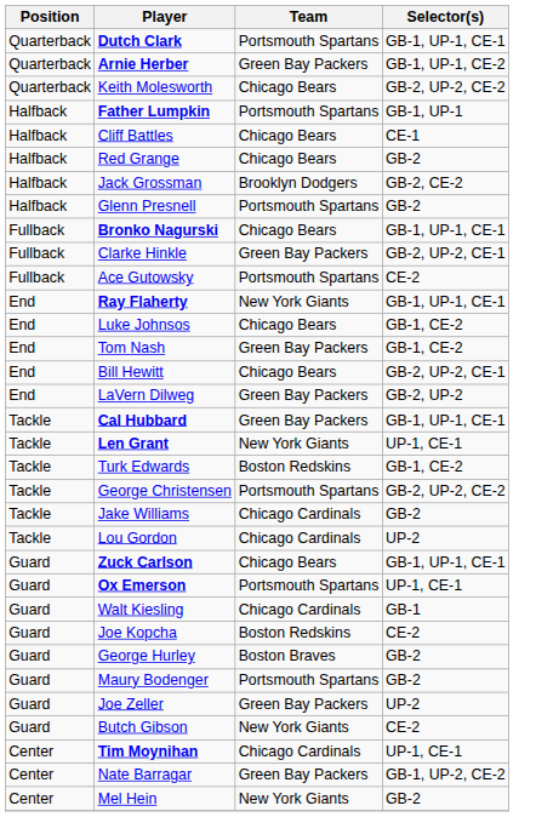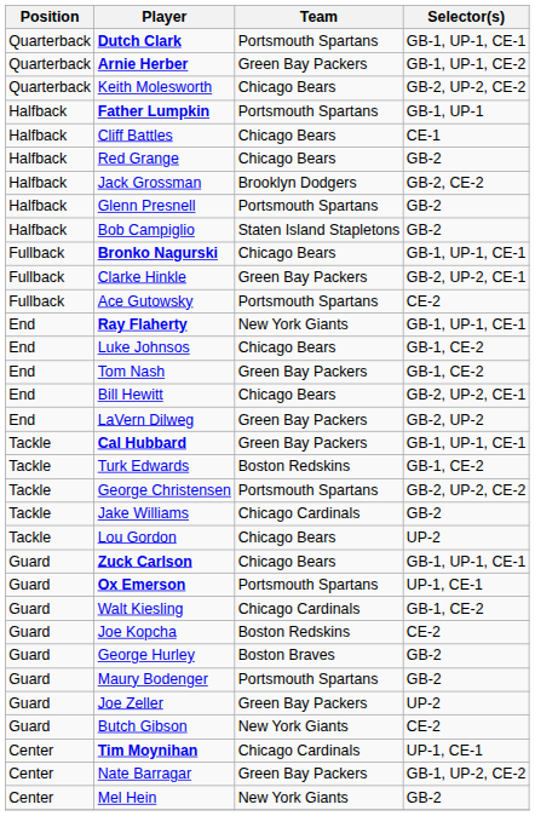 <table class="wikitable" style="text-align:left;">
 <tr>
 <th>Position</th>
 <th>Player</th>
 <th>Team</th>
 <th>Selector(s)</th>
 </tr>
 <tr>
 <td>Quarterback</td>
 <td><strong><a href='#'>Dutch Clark</a></strong></td>
 <td>Portsmouth Spartans</td>
 <td>GB-1, UP-1, CE-1</td>
 </tr>
 <tr>
 <td>Quarterback</td>
 <td><strong><a href='#'>Arnie Herber</a></strong></td>
 <td>Green Bay Packers</td>
 <td>GB-1, UP-1, CE-2</td>
 </tr>
 <tr>
 <td>Quarterback</td>
 <td><a href='#'>Keith Molesworth</a></td>
 <td>Chicago Bears</td>
 <td>GB-2, UP-2, CE-2</td>
 </tr>
 <tr>
 <td>Halfback</td>
 <td><strong><a href='#'>Father Lumpkin</a></strong></td>
 <td>Portsmouth Spartans</td>
 <td>GB-1, UP-1</td>
 </tr>
 <tr>
 <td>Halfback</td>
 <td><a href='#'>Cliff Battles</a></td>
 <td>Chicago Bears</td>
 <td>CE-1</td>
 </tr>
 <tr>
 <td>Halfback</td>
 <td><a href='#'>Red Grange</a></td>
 <td>Chicago Bears</td>
 <td>GB-2</td>
 </tr>
 <tr>
 <td>Halfback</td>
 <td><a href='#'>Jack Grossman</a></td>
 <td>Brooklyn Dodgers</td>
 <td>GB-2, CE-2</td>
 </tr>
 <tr>
 <td>Halfback</td>
 <td><a href='#'>Glenn Presnell</a></td>
 <td>Portsmouth Spartans</td>
+<td>GB-2</td>
+</tr>
+<tr>
+<td>Halfback</td>
+<td><a href='#'>Bob Campiglio</a></td>
+<td>Staten Island Stapletons</td>
 <td>GB-2</td>
 </tr>
 <tr>
 <td>Fullback</td>
 <td><strong><a href='#'>Bronko Nagurski</a></strong></td>
 <td>Chicago Bears</td>
 <td>GB-1, UP-1, CE-1</td>
 </tr>
 <tr>
 <td>Fullback</td>
 <td><a href='#'>Clarke Hinkle</a></td>
 <td>Green Bay Packers</td>
 <td>GB-2, UP-2, CE-1</td>
 </tr>
 <tr>
 <td>Fullback</td>
 <td><a href='#'>Ace Gutowsky</a></td>
 <td>Portsmouth Spartans</td>
 <td>CE-2</td>
 </tr>
 <tr>
 <td>End</td>
 <td><strong><a href='#'>Ray Flaherty</a></strong></td>
 <td>New York Giants</td>
 <td>GB-1, UP-1, CE-1</td>
 </tr>
 <tr>
 <td>End</td>
 <td><a href='#'>Luke Johnsos</a></td>
 <td>Chicago Bears</td>
 <td>GB-1, CE-2</td>
 </tr>
 <tr>
 <td>End</td>
 <td><a href='#'>Tom Nash</a></td>
 <td>Green Bay Packers</td>
 <td>GB-1, CE-2</td>
 </tr>
 <tr>
 <td>End</td>
 <td><a href='#'>Bill Hewitt</a></td>
 <td>Chicago Bears</td>
 <td>GB-2, UP-2, CE-1</td>
 </tr>
 <tr>
 <td>End</td>
 <td><a href='#'>LaVern Dilweg</a></td>
 <td>Green Bay Packers</td>
 <td>GB-2, UP-2</td>
 </tr>
 <tr>
 <td>Tackle</td>
 <td><strong><a href='#'>Cal Hubbard</a></strong></td>
 <td>Green Bay Packers</td>
 <td>GB-1, UP-1, CE-1</td>
 </tr>
 <tr>
 <td>Tackle</td>
-<td><strong><a href='#'>Len Grant</a></strong></td>
-<td>New York Giants</td>
-<td>UP-1, CE-1</td>
-</tr>
-<tr>
-<td>Tackle</td>
 <td><a href='#'>Turk Edwards</a></td>
 <td>Boston Redskins</td>
 <td>GB-1, CE-2</td>
 </tr>
 <tr>
 <td>Tackle</td>
 <td><a href='#'>George Christensen</a></td>
 <td>Portsmouth Spartans</td>
 <td>GB-2, UP-2, CE-2</td>
 </tr>
 <tr>
 <td>Tackle</td>
 <td><a href='#'>Jake Williams</a></td>
 <td>Chicago Cardinals</td>
 <td>GB-2</td>
 </tr>
 <tr>
 <td>Tackle</td>
 <td><a href='#'>Lou Gordon</a></td>
-<td>Chicago Cardinals</td>
+<td>Chicago Bears</td>
 <td>UP-2</td>
 </tr>
 <tr>
 <td>Guard</td>
 <td><strong><a href='#'>Zuck Carlson</a></strong></td>
 <td>Chicago Bears</td>
 <td>GB-1, UP-1, CE-1</td>
 </tr>
 <tr>
 <td>Guard</td>
 <td><strong><a href='#'>Ox Emerson</a></strong></td>
 <td>Portsmouth Spartans</td>
 <td>UP-1, CE-1</td>
 </tr>
 <tr>
 <td>Guard</td>
 <td><a href='#'>Walt Kiesling</a></td>
 <td>Chicago Cardinals</td>
-<td>GB-1</td>
+<td>GB-1, CE-2</td>
 </tr>
 <tr>
 <td>Guard</td>
 <td><a href='#'>Joe Kopcha</a></td>
 <td>Boston Redskins</td>
 <td>CE-2</td>
 </tr>
 <tr>
 <td>Guard</td>
 <td><a href='#'>George Hurley</a></td>
 <td>Boston Braves</td>
 <td>GB-2</td>
 </tr>
 <tr>
 <td>Guard</td>
 <td><a href='#'>Maury Bodenger</a></td>
 <td>Portsmouth Spartans</td>
 <td>GB-2</td>
 </tr>
 <tr>
 <td>Guard</td>
 <td><a href='#'>Joe Zeller</a></td>
 <td>Green Bay Packers</td>
 <td>UP-2</td>
 </tr>
 <tr>
 <td>Guard</td>
 <td><a href='#'>Butch Gibson</a></td>
 <td>New York Giants</td>
 <td>CE-2</td>
 </tr>
 <tr>
 <td>Center</td>
 <td><strong><a href='#'>Tim Moynihan</a></strong></td>
 <td>Chicago Cardinals</td>
 <td>UP-1, CE-1</td>
 </tr>
 <tr>
 <td>Center</td>
 <td><a href='#'>Nate Barragar</a></td>
 <td>Green Bay Packers</td>
 <td>GB-1, UP-2, CE-2</td>
 </tr>
 <tr>
 <td>Center</td>
 <td><a href='#'>Mel Hein</a></td>
 <td>New York Giants</td>
 <td>GB-2</td>
 </tr>
 <tr>
 </tr>
 </table>
